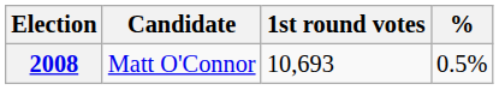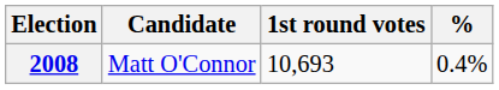 <table class="wikitable">
 <tr>
 <th>Election</th>
 <th>Candidate</th>
 <th>1st round votes</th>
 <th>%</th>
 </tr>
 <tr>
 <th><a href='#'>2008</a></th>
 <td><a href='#'>Matt O'Connor</a></td>
 <td>10,693</td>
-<td>0.5%</td>
+<td>0.4%</td>
 </tr>
 </table>
